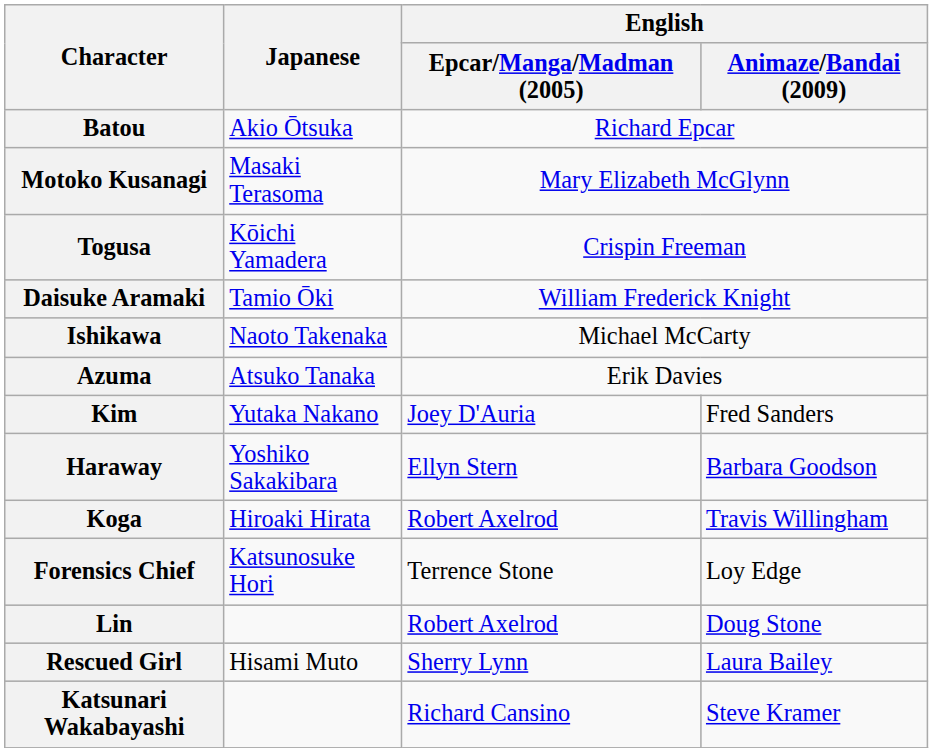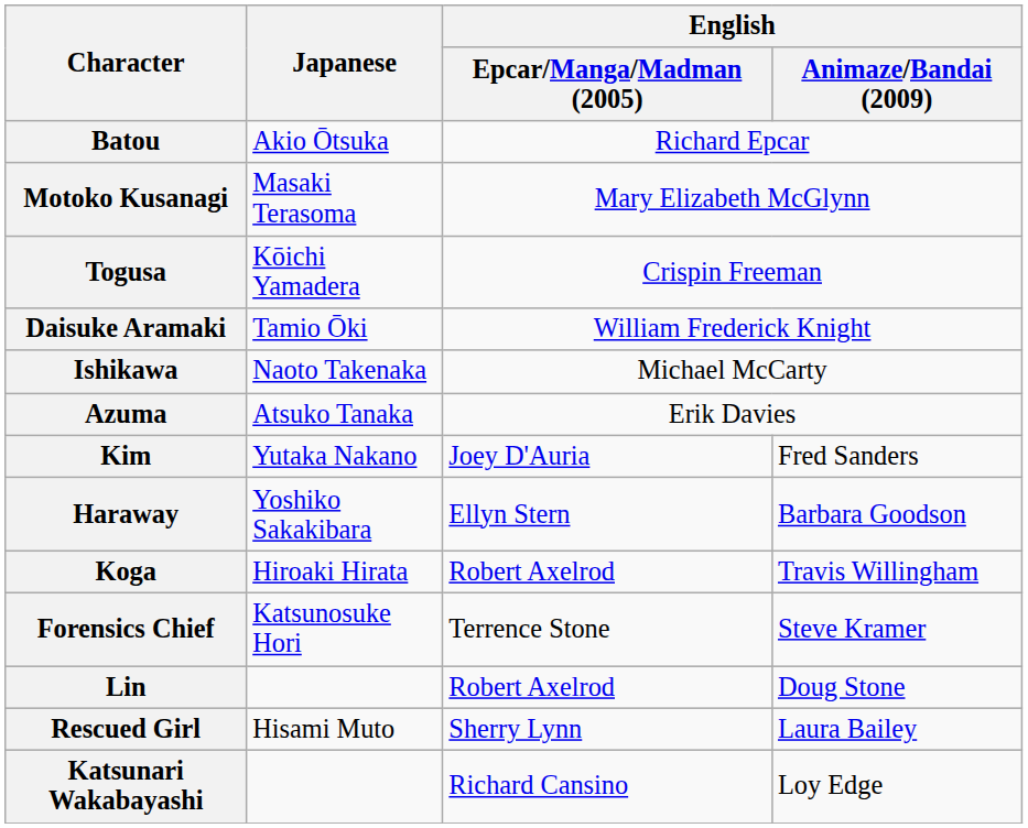 <table class="wikitable">
 <tr>
 <th rowspan="2">Character</th>
 <th rowspan="2">Japanese</th>
 <th colspan="2">English</th>
 </tr>
 <tr>
 <th>Epcar/<a href='#'>Manga</a>/<a href='#'>Madman</a> (2005)</th>
 <th><a href='#'>Animaze</a>/<a href='#'>Bandai</a> (2009)</th>
 </tr>
 <tr>
 <th>Batou</th>
 <td><a href='#'>Akio Ōtsuka</a></td>
 <td colspan="2" style="text-align:center"><a href='#'>Richard Epcar</a></td>
 </tr>
 <tr>
 <th>Motoko Kusanagi</th>
 <td><a href='#'>Masaki Terasoma</a></td>
 <td colspan="2" style="text-align:center"><a href='#'>Mary Elizabeth McGlynn</a></td>
 </tr>
 <tr>
 <th>Togusa</th>
 <td><a href='#'>Kōichi Yamadera</a></td>
 <td colspan="2" style="text-align:center"><a href='#'>Crispin Freeman</a></td>
 </tr>
 <tr>
 <th>Daisuke Aramaki</th>
 <td><a href='#'>Tamio Ōki</a></td>
 <td colspan="2" style="text-align:center"><a href='#'>William Frederick Knight</a></td>
 </tr>
 <tr>
 <th>Ishikawa</th>
 <td><a href='#'>Naoto Takenaka</a></td>
 <td colspan="2" style="text-align:center">Michael McCarty</td>
 </tr>
 <tr>
 <th>Azuma</th>
 <td><a href='#'>Atsuko Tanaka</a></td>
 <td colspan="2" style="text-align:center">Erik Davies</td>
 </tr>
 <tr>
 <th>Kim</th>
 <td><a href='#'>Yutaka Nakano</a></td>
 <td><a href='#'>Joey D'Auria</a></td>
 <td>Fred Sanders</td>
 </tr>
 <tr>
 <th>Haraway</th>
 <td><a href='#'>Yoshiko Sakakibara</a></td>
 <td><a href='#'>Ellyn Stern</a></td>
 <td><a href='#'>Barbara Goodson</a></td>
 </tr>
 <tr>
 <th>Koga</th>
 <td><a href='#'>Hiroaki Hirata</a></td>
 <td><a href='#'>Robert Axelrod</a></td>
 <td><a href='#'>Travis Willingham</a></td>
 </tr>
 <tr>
 <th>Forensics Chief</th>
 <td><a href='#'>Katsunosuke Hori</a></td>
 <td>Terrence Stone</td>
-<td>Loy Edge</td>
+<td><a href='#'>Steve Kramer</a></td>
 </tr>
 <tr>
 <th>Lin</th>
 <td></td>
 <td><a href='#'>Robert Axelrod</a></td>
 <td><a href='#'>Doug Stone</a></td>
 </tr>
 <tr>
 <th>Rescued Girl</th>
 <td>Hisami Muto</td>
 <td><a href='#'>Sherry Lynn</a></td>
 <td><a href='#'>Laura Bailey</a></td>
 </tr>
 <tr>
 <th>Katsunari Wakabayashi</th>
 <td></td>
 <td><a href='#'>Richard Cansino</a></td>
-<td><a href='#'>Steve Kramer</a></td>
+<td>Loy Edge</td>
 </tr>
 <tr>
 </tr>
 </table>
